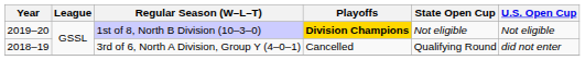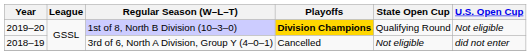 <table class="wikitable">
 <tr>
 <th>Year</th>
 <th>League</th>
 <th>Regular Season (W–L–T)</th>
 <th>Playoffs</th>
 <th>State Open Cup</th>
 <th><a href='#'>U.S. Open Cup</a></th>
 </tr>
 <tr>
 <td>2019–20</td>
 <td align=center rowspan="2">GSSL</td>
 <td bgcolor=#ccccff>1st of 8, North B Division (10–3–0)</td>
 <td style="background:gold;"><strong>Division Champions</strong></td>
-<td><em>Not eligible</em></td>
+<td>Qualifying Round</td>
 <td><em>Not eligible</em></td>
 </tr>
 <tr>
 <td>2018–19</td>
 <td>3rd of 6, North A Division, Group Y (4–0–1)</td>
 <td>Cancelled</td>
-<td>Qualifying Round</td>
+<td><em>Not eligible</em></td>
 <td><em>did not enter</em></td>
 </tr>
 <tr>
 </tr>
 </table>
